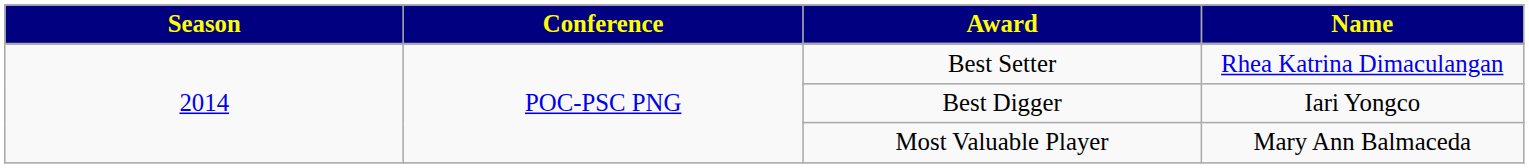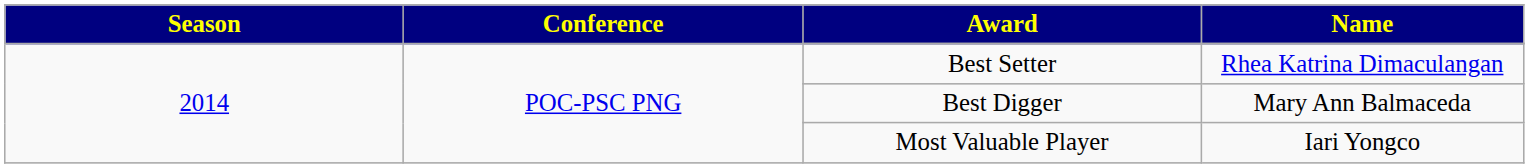 <table class="wikitable">
 <tr>
 <th width=250px style="background: #000080; color: yellow; text-align: center">Season</th>
 <th width=250px style="background: #000080; color: yellow; text-align: center">Conference</th>
 <th width=250px style="background: #000080; color: yellow">Award</th>
 <th width=200px style="background: #000080; color: yellow">Name</th>
 </tr>
 <tr align=center>
 <td rowspan=4><a href='#'>2014</a></td>
 <td rowspan=4><a href='#'>POC-PSC PNG</a></td>
 </tr>
 <tr align=center>
 <td>Best Setter</td>
 <td><a href='#'>Rhea Katrina Dimaculangan</a></td>
 </tr>
 <tr align=center>
 <td>Best Digger</td>
-<td>Iari Yongco</td>
+<td>Mary Ann Balmaceda</td>
 </tr>
 <tr align=center>
 <td>Most Valuable Player</td>
-<td>Mary Ann Balmaceda</td>
+<td>Iari Yongco</td>
 </tr>
 </table>
